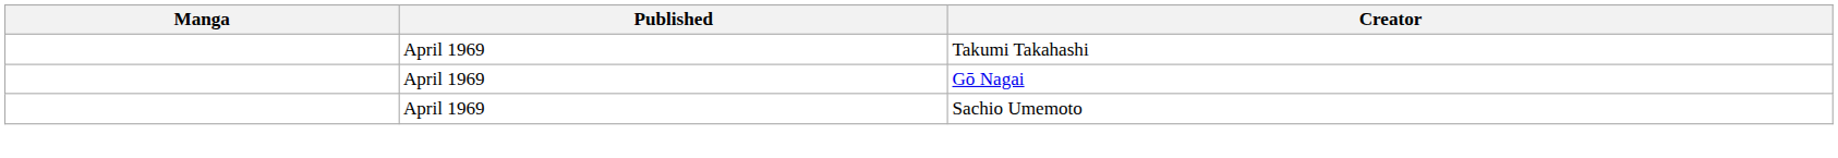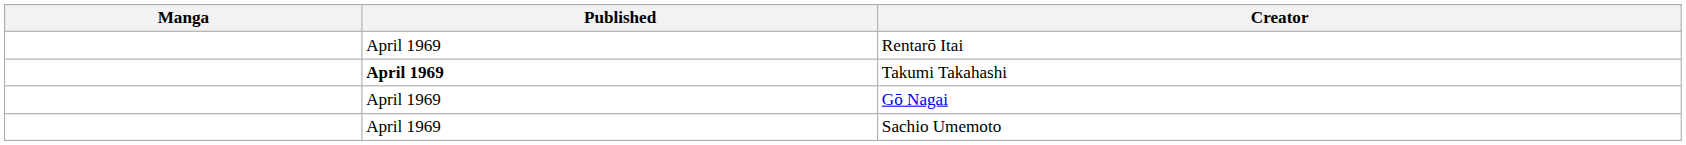 <table class="wikitable sortable" style="background: #FFF;" width="99%">
 <tr>
 <th>Manga</th>
 <th>Published</th>
 <th>Creator</th>
 </tr>
 <tr>
 <td></td>
 <td>April 1969</td>
+<td>Rentarō Itai</td>
+</tr>
+<tr>
+<td></td>
+<td><strong>April 1969</strong></td>
 <td>Takumi Takahashi</td>
 </tr>
 <tr>
 <td></td>
 <td>April 1969</td>
 <td><a href='#'>Gō Nagai</a></td>
 </tr>
 <tr>
 <td></td>
 <td>April 1969</td>
 <td>Sachio Umemoto</td>
 </tr>
 </table>
